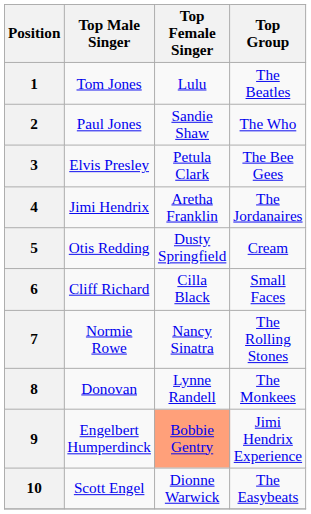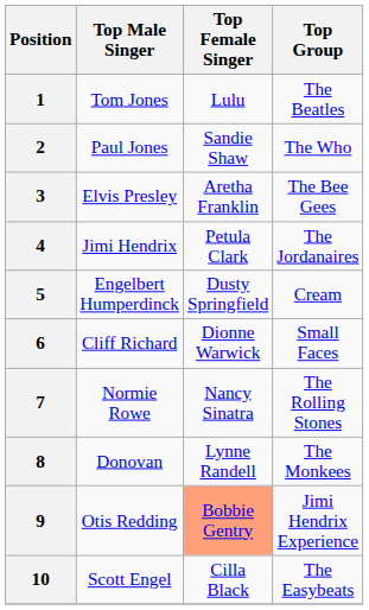 <table class="wikitable" style="text-align:center; width:200px; height:200px" border="1">
 <tr>
 <th>Position</th>
 <th>Top Male Singer</th>
 <th>Top Female Singer</th>
 <th>Top Group</th>
 </tr>
 <tr>
 <th>1</th>
 <td><a href='#'>Tom Jones</a></td>
 <td><a href='#'>Lulu</a></td>
 <td><a href='#'>The Beatles</a></td>
 </tr>
 <tr>
 <th>2</th>
 <td><a href='#'>Paul Jones</a></td>
 <td><a href='#'>Sandie Shaw</a></td>
 <td><a href='#'>The Who</a></td>
 </tr>
 <tr>
 <th>3</th>
 <td><a href='#'>Elvis Presley</a></td>
-<td><a href='#'>Petula Clark</a></td>
+<td><a href='#'>Aretha Franklin</a></td>
 <td><a href='#'>The Bee Gees</a></td>
 </tr>
 <tr>
 <th>4</th>
 <td><a href='#'>Jimi Hendrix</a></td>
-<td><a href='#'>Aretha Franklin</a></td>
+<td><a href='#'>Petula Clark</a></td>
 <td><a href='#'>The Jordanaires</a></td>
 </tr>
 <tr>
 <th>5</th>
-<td><a href='#'>Otis Redding</a></td>
+<td><a href='#'>Engelbert Humperdinck</a></td>
 <td><a href='#'>Dusty Springfield</a></td>
 <td><a href='#'>Cream</a></td>
 </tr>
 <tr>
 <th>6</th>
 <td><a href='#'>Cliff Richard</a></td>
-<td><a href='#'>Cilla Black</a></td>
+<td><a href='#'>Dionne Warwick</a></td>
 <td><a href='#'>Small Faces</a></td>
 </tr>
 <tr>
 <th>7</th>
 <td><a href='#'>Normie Rowe</a></td>
 <td><a href='#'>Nancy Sinatra</a></td>
 <td><a href='#'>The Rolling Stones</a></td>
 </tr>
 <tr>
 <th>8</th>
 <td><a href='#'>Donovan</a></td>
 <td><a href='#'>Lynne Randell</a></td>
 <td><a href='#'>The Monkees</a></td>
 </tr>
 <tr>
 <th>9</th>
-<td><a href='#'>Engelbert Humperdinck</a></td>
+<td><a href='#'>Otis Redding</a></td>
 <td style="background: lightsalmon;"><a href='#'>Bobbie Gentry</a></td>
 <td><a href='#'>Jimi Hendrix Experience</a></td>
 </tr>
 <tr>
 <th>10</th>
 <td><a href='#'>Scott Engel</a></td>
-<td><a href='#'>Dionne Warwick</a></td>
+<td><a href='#'>Cilla Black</a></td>
 <td><a href='#'>The Easybeats</a></td>
 </tr>
 <tr>
 </tr>
 </table>
